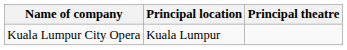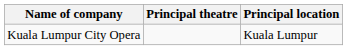 <table class="wikitable">
 <tr>
 <th>Name of company</th>
+<th>Principal theatre</th>
 <th>Principal location</th>
-<th>Principal theatre</th>
 </tr>
 <tr>
 <td>Kuala Lumpur City Opera</td>
+<td></td>
 <td>Kuala Lumpur</td>
-<td></td>
 </tr>
 </table>
